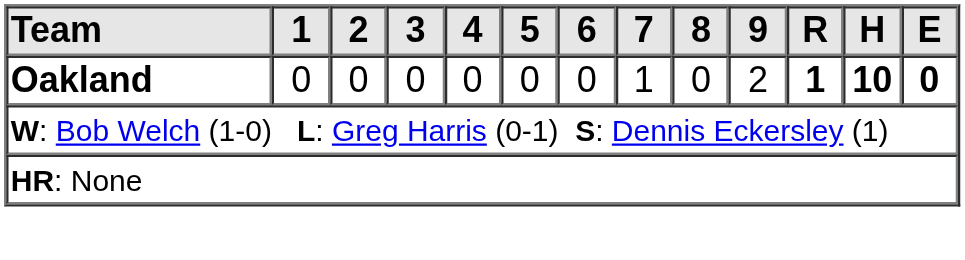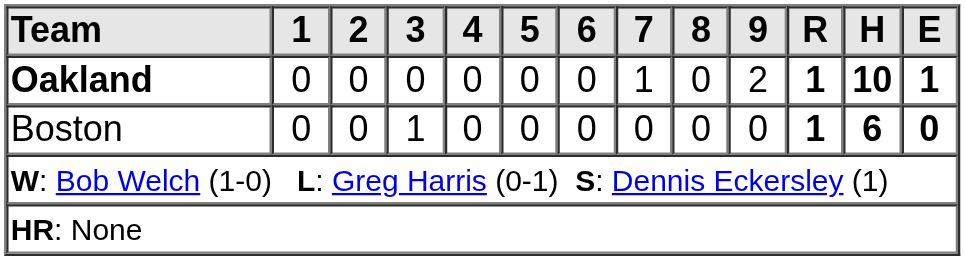 <table border=1 cellspacing=0 width=425 style="margin-left:3em;">
 <tr style="text-align:center; background-color:#e6e6e6;">
 <th align=left width=28%>Team</th>
 <th width=6%>1</th>
 <th width=6%>2</th>
 <th width=6%>3</th>
 <th width=6%>4</th>
 <th width=6%>5</th>
 <th width=6%>6</th>
 <th width=6%>7</th>
 <th width=6%>8</th>
 <th width=6%>9</th>
 <th width=6%>R</th>
 <th width=6%>H</th>
 <th width=6%>E</th>
 </tr>
 <tr style="text-align:center;">
 <td align=left><strong>Oakland</strong></td>
 <td>0</td>
 <td>0</td>
 <td>0</td>
 <td>0</td>
 <td>0</td>
 <td>0</td>
 <td>1</td>
 <td>0</td>
 <td>2</td>
 <td><strong>1</strong></td>
 <td><strong>10</strong></td>
+<td><strong>1</strong></td>
+</tr>
+<tr style="text-align:center;">
+<td align=left>Boston</td>
+<td>0</td>
+<td>0</td>
+<td>1</td>
+<td>0</td>
+<td>0</td>
+<td>0</td>
+<td>0</td>
+<td>0</td>
+<td>0</td>
+<td><strong>1</strong></td>
+<td><strong>6</strong></td>
 <td><strong>0</strong></td>
 </tr>
 <tr style="text-align:left;">
 <td colspan=13><small><strong>W</strong>: <a href='#'>Bob Welch</a> (1-0)   <strong>L</strong>: <a href='#'>Greg Harris</a> (0-1)  <strong>S</strong>: <a href='#'>Dennis Eckersley</a> (1)</small></td>
 </tr>
 <tr style="text-align:left;">
 <td colspan=13><small><strong>HR</strong>: None</small></td>
 </tr>
 </table>
